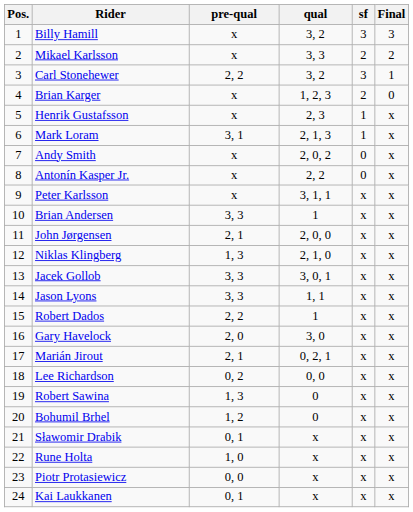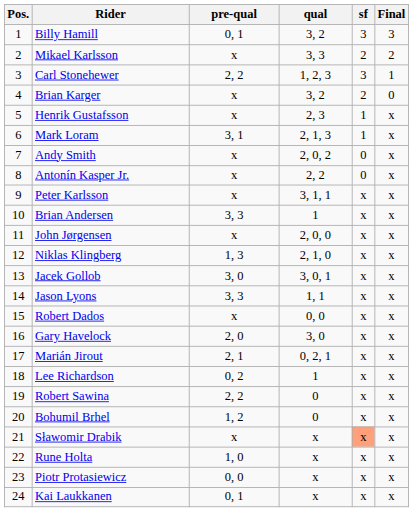 <table class=wikitable style="font-size:93%; text-align:center;">
 <tr>
 <th width=25px>Pos.</th>
 <th width=180px>Rider</th>
 <th width=100px>pre-qual</th>
 <th width=80px>qual</th>
 <th width=20px>sf</th>
 <th width=20px>Final</th>
 </tr>
 <tr>
 <td>1</td>
 <td style="text-align:left;"> <a href='#'>Billy Hamill</a></td>
-<td>x</td>
+<td>0, 1</td>
 <td>3, 2</td>
 <td>3</td>
 <td>3</td>
 </tr>
 <tr>
 <td>2</td>
 <td style="text-align:left;"> <a href='#'>Mikael Karlsson</a></td>
 <td>x</td>
 <td>3, 3</td>
 <td>2</td>
 <td>2</td>
 </tr>
 <tr>
 <td>3</td>
 <td style="text-align:left;"> <a href='#'>Carl Stonehewer</a></td>
 <td>2, 2</td>
-<td>3, 2</td>
+<td>1, 2, 3</td>
 <td>3</td>
 <td>1</td>
 </tr>
 <tr>
 <td>4</td>
 <td style="text-align:left;"> <a href='#'>Brian Karger</a></td>
 <td>x</td>
-<td>1, 2, 3</td>
+<td>3, 2</td>
 <td>2</td>
 <td>0</td>
 </tr>
 <tr>
 <td>5</td>
 <td style="text-align:left;"> <a href='#'>Henrik Gustafsson</a></td>
 <td>x</td>
 <td>2, 3</td>
 <td>1</td>
 <td>x</td>
 </tr>
 <tr>
 <td>6</td>
 <td style="text-align:left;"> <a href='#'>Mark Loram</a></td>
 <td>3, 1</td>
 <td>2, 1, 3</td>
 <td>1</td>
 <td>x</td>
 </tr>
 <tr>
 <td>7</td>
 <td style="text-align:left;"> <a href='#'>Andy Smith</a></td>
 <td>x</td>
 <td>2, 0, 2</td>
 <td>0</td>
 <td>x</td>
 </tr>
 <tr>
 <td>8</td>
 <td style="text-align:left;"> <a href='#'>Antonín Kasper Jr.</a></td>
 <td>x</td>
 <td>2, 2</td>
 <td>0</td>
 <td>x</td>
 </tr>
 <tr>
 <td>9</td>
 <td style="text-align:left;"> <a href='#'>Peter Karlsson</a></td>
 <td>x</td>
 <td>3, 1, 1</td>
 <td>x</td>
 <td>x</td>
 </tr>
 <tr>
 <td>10</td>
 <td style="text-align:left;"> <a href='#'>Brian Andersen</a></td>
 <td>3, 3</td>
 <td>1</td>
 <td>x</td>
 <td>x</td>
 </tr>
 <tr>
 <td>11</td>
 <td style="text-align:left;"> <a href='#'>John Jørgensen</a></td>
-<td>2, 1</td>
+<td>x</td>
 <td>2, 0, 0</td>
 <td>x</td>
 <td>x</td>
 </tr>
 <tr>
 <td>12</td>
 <td style="text-align:left;"> <a href='#'>Niklas Klingberg</a></td>
 <td>1, 3</td>
 <td>2, 1, 0</td>
 <td>x</td>
 <td>x</td>
 </tr>
 <tr>
 <td>13</td>
 <td style="text-align:left;"> <a href='#'>Jacek Gollob</a></td>
-<td>3, 3</td>
+<td>3, 0</td>
 <td>3, 0, 1</td>
 <td>x</td>
 <td>x</td>
 </tr>
 <tr>
 <td>14</td>
 <td style="text-align:left;"> <a href='#'>Jason Lyons</a></td>
 <td>3, 3</td>
 <td>1, 1</td>
 <td>x</td>
 <td>x</td>
 </tr>
 <tr>
 <td>15</td>
 <td style="text-align:left;"> <a href='#'>Robert Dados</a></td>
-<td>2, 2</td>
-<td>1</td>
+<td>x</td>
+<td>0, 0</td>
 <td>x</td>
 <td>x</td>
 </tr>
 <tr>
 <td>16</td>
 <td style="text-align:left;"> <a href='#'>Gary Havelock</a></td>
 <td>2, 0</td>
 <td>3, 0</td>
 <td>x</td>
 <td>x</td>
 </tr>
 <tr>
 <td>17</td>
 <td style="text-align:left;"> <a href='#'>Marián Jirout</a></td>
 <td>2, 1</td>
 <td>0, 2, 1</td>
 <td>x</td>
 <td>x</td>
 </tr>
 <tr>
 <td>18</td>
 <td style="text-align:left;"> <a href='#'>Lee Richardson</a></td>
 <td>0, 2</td>
-<td>0, 0</td>
+<td>1</td>
 <td>x</td>
 <td>x</td>
 </tr>
 <tr>
 <td>19</td>
 <td style="text-align:left;"> <a href='#'>Robert Sawina</a></td>
-<td>1, 3</td>
+<td>2, 2</td>
 <td>0</td>
 <td>x</td>
 <td>x</td>
 </tr>
 <tr>
 <td>20</td>
 <td style="text-align:left;"> <a href='#'>Bohumil Brhel</a></td>
 <td>1, 2</td>
 <td>0</td>
 <td>x</td>
 <td>x</td>
 </tr>
 <tr>
 <td>21</td>
 <td style="text-align:left;"> <a href='#'>Sławomir Drabik</a></td>
-<td>0, 1</td>
 <td>x</td>
 <td>x</td>
+<td style="background: lightsalmon;">x</td>
 <td>x</td>
 </tr>
 <tr>
 <td>22</td>
 <td style="text-align:left;"> <a href='#'>Rune Holta</a></td>
 <td>1, 0</td>
 <td>x</td>
 <td>x</td>
 <td>x</td>
 </tr>
 <tr>
 <td>23</td>
 <td style="text-align:left;"> <a href='#'>Piotr Protasiewicz</a></td>
 <td>0, 0</td>
 <td>x</td>
 <td>x</td>
 <td>x</td>
 </tr>
 <tr>
 <td>24</td>
 <td style="text-align:left;"> <a href='#'>Kai Laukkanen</a></td>
 <td>0, 1</td>
 <td>x</td>
 <td>x</td>
 <td>x</td>
 </tr>
 </table>
